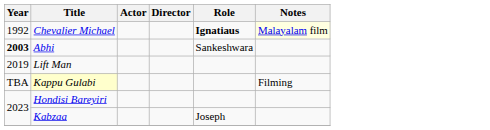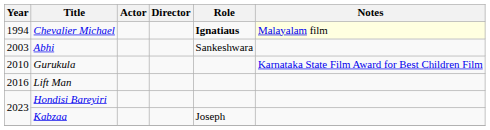 <table class="wikitable">
 <tr>
 <th>Year</th>
 <th>Title</th>
 <th>Actor</th>
 <th>Director</th>
 <th>Role</th>
 <th>Notes</th>
 </tr>
 <tr>
-<td>1992</td>
+<td>1994</td>
 <td><em><a href='#'>Chevalier Michael</a></em></td>
 <td></td>
 <td></td>
 <td><strong>Ignatiaus</strong></td>
 <td style="background: lightyellow;"><a href='#'>Malayalam</a> film</td>
 </tr>
 <tr>
-<td><strong>2003</strong></td>
+<td>2003</td>
 <td><em><a href='#'>Abhi</a></em></td>
 <td></td>
 <td></td>
 <td>Sankeshwara</td>
 <td></td>
 </tr>
 <tr>
-<td>2019</td>
+<td>2010</td>
+<td><em>Gurukula</em></td>
+<td></td>
+<td></td>
+<td></td>
+<td><a href='#'>Karnataka State Film Award for Best Children Film</a></td>
+</tr>
+<tr>
+<td>2016</td>
 <td><em>Lift Man </em></td>
 <td></td>
 <td></td>
 <td></td>
 <td></td>
-</tr>
-<tr>
-<td>TBA</td>
-<td style="background:#FFFFCC;"><em>Kappu Gulabi</em> </td>
-<td></td>
-<td></td>
-<td></td>
-<td>Filming</td>
 </tr>
 <tr>
 <td rowspan=2>2023</td>
 <td><em><a href='#'>Hondisi Bareyiri</a></em></td>
 <td></td>
 <td></td>
 <td></td>
 <td></td>
 </tr>
 <tr>
 <td><em><a href='#'>Kabzaa</a></em></td>
 <td></td>
 <td></td>
 <td>Joseph</td>
 <td></td>
 </tr>
 <tr>
 </tr>
 </table>
